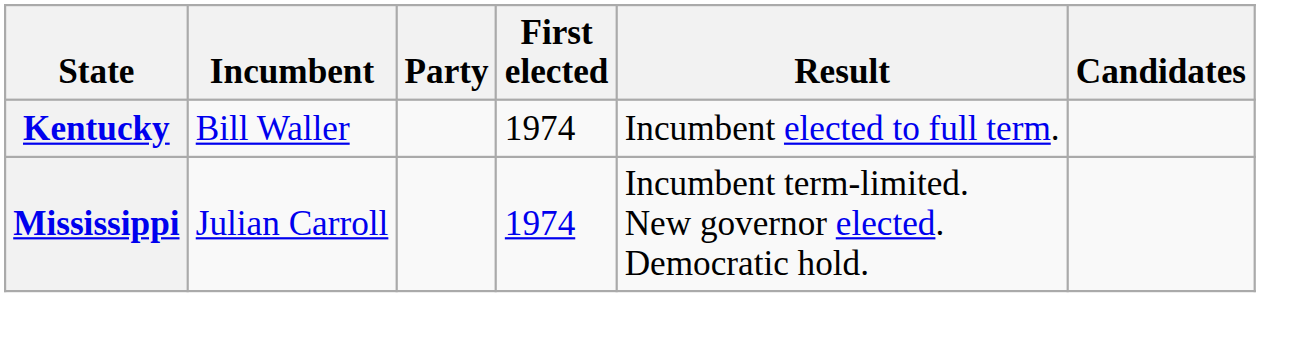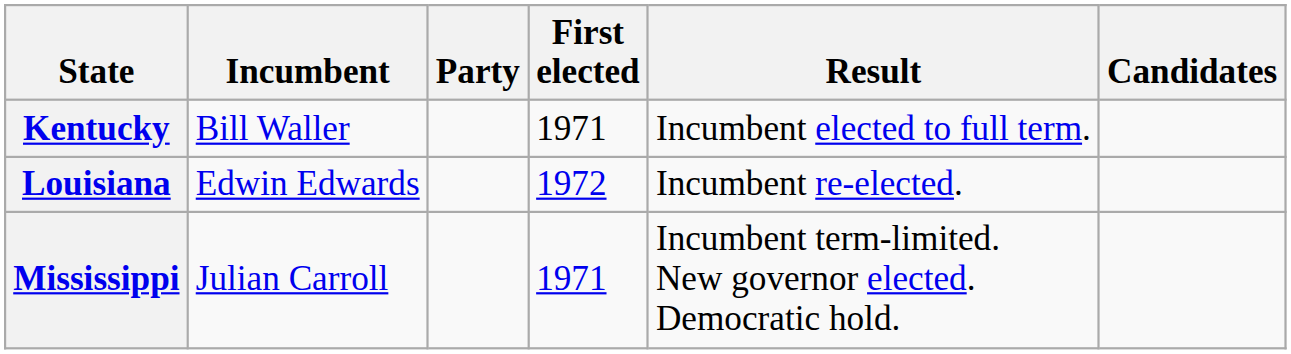 <table class="wikitable sortable">
 <tr valign=bottom>
 <th>State</th>
 <th>Incumbent</th>
 <th>Party</th>
 <th>First<br>elected</th>
 <th>Result</th>
 <th>Candidates</th>
 </tr>
 <tr>
 <th><a href='#'>Kentucky</a></th>
 <td><a href='#'>Bill Waller</a></td>
 <td></td>
-<td>1974</td>
+<td>1971</td>
 <td>Incumbent <a href='#'>elected to full term</a>.</td>
+<td nowrap></td>
+</tr>
+<tr>
+<th><a href='#'>Louisiana</a></th>
+<td><a href='#'>Edwin Edwards</a></td>
+<td></td>
+<td><a href='#'>1972</a></td>
+<td>Incumbent <a href='#'>re-elected</a>.</td>
 <td nowrap></td>
 </tr>
 <tr>
 <th><a href='#'>Mississippi</a></th>
 <td><a href='#'>Julian Carroll</a></td>
 <td></td>
-<td><a href='#'>1974</a></td>
+<td><a href='#'>1971</a></td>
 <td>Incumbent term-limited. <br> New governor <a href='#'>elected</a>. <br> Democratic hold.</td>
 <td nowrap></td>
 </tr>
 </table>
